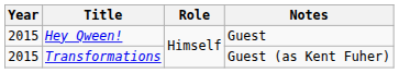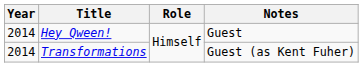 <table class="wikitable sortable">
 <tr>
 <th>Year</th>
 <th>Title</th>
 <th>Role</th>
 <th class="unsortable">Notes</th>
 </tr>
 <tr>
-<td>2015</td>
+<td>2014</td>
 <td><em><a href='#'>Hey Qween!</a></em></td>
 <td rowspan="2">Himself</td>
 <td>Guest</td>
 </tr>
 <tr>
-<td>2015</td>
+<td>2014</td>
 <td><a href='#'><em>Transformations</em></a></td>
 <td>Guest (as Kent Fuher)</td>
 </tr>
 </table>
